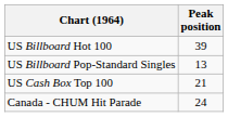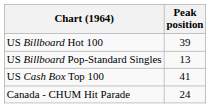 <table class="wikitable sortable">
 <tr>
 <th align="left">Chart (1964)</th>
 <th style="text-align:center;">Peak<br>position</th>
 </tr>
 <tr>
 <td align="left">US <em>Billboard</em> Hot 100</td>
 <td style="text-align:center;">39</td>
 </tr>
 <tr>
 <td align="left">US <em>Billboard</em> Pop-Standard Singles</td>
 <td style="text-align:center;">13</td>
 </tr>
 <tr>
 <td align="left">US <em>Cash Box</em> Top 100</td>
-<td style="text-align:center;">21</td>
+<td style="text-align:center;">41</td>
 </tr>
 <tr>
 <td align="left">Canada - CHUM Hit Parade</td>
 <td style="text-align:center;">24</td>
 </tr>
 </table>
